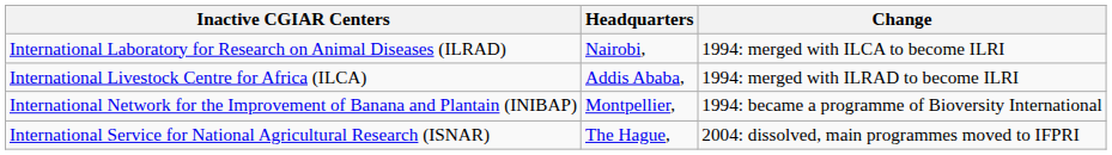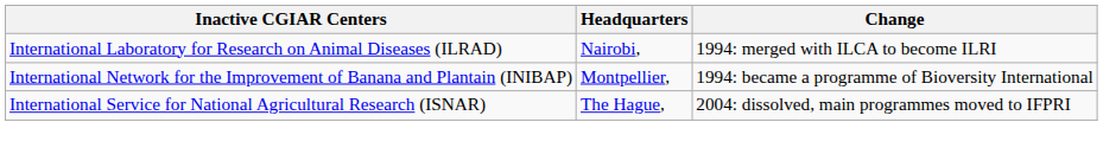 <table class="wikitable mw-collapsible mw-collapsed" border="1" cellpadding="2">
 <tr>
 <th>Inactive CGIAR Centers</th>
 <th>Headquarters</th>
 <th>Change</th>
 </tr>
 <tr>
 <td><a href='#'>International Laboratory for Research on Animal Diseases</a> (ILRAD)</td>
 <td><a href='#'>Nairobi</a>, </td>
 <td>1994: merged with ILCA to become ILRI</td>
 </tr>
 <tr>
-<td><a href='#'>International Livestock Centre for Africa</a> (ILCA)</td>
-<td><a href='#'>Addis Ababa</a>, </td>
-<td>1994: merged with ILRAD to become ILRI</td>
-</tr>
-<tr>
 <td><a href='#'>International Network for the Improvement of Banana and Plantain</a> (INIBAP)</td>
 <td><a href='#'>Montpellier</a>, </td>
 <td>1994: became a programme of Bioversity International</td>
 </tr>
 <tr>
 <td><a href='#'>International Service for National Agricultural Research</a> (ISNAR)</td>
 <td><a href='#'>The Hague</a>, </td>
 <td>2004: dissolved, main programmes moved to IFPRI</td>
 </tr>
 </table>
